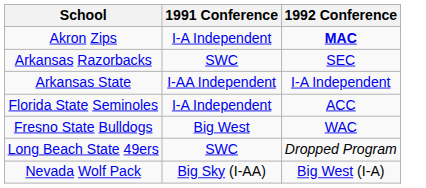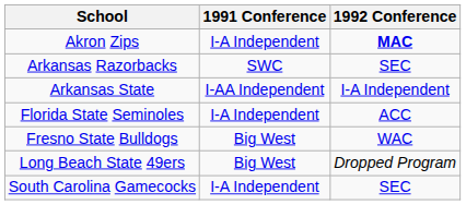 <table class="wikitable sortable">
 <tr>
 <th>School</th>
 <th>1991 Conference</th>
 <th>1992 Conference</th>
 </tr>
 <tr style="text-align:center;">
 <td><a href='#'>Akron</a> <a href='#'>Zips</a></td>
 <td><a href='#'>I-A Independent</a></td>
 <td><strong><a href='#'>MAC</a></strong></td>
 </tr>
 <tr style="text-align:center;">
 <td><a href='#'>Arkansas</a> <a href='#'>Razorbacks</a></td>
 <td><a href='#'>SWC</a></td>
 <td><a href='#'>SEC</a></td>
 </tr>
 <tr style="text-align:center;">
 <td><a href='#'>Arkansas State</a></td>
 <td><a href='#'>I-AA Independent</a></td>
 <td><a href='#'>I-A Independent</a></td>
 </tr>
 <tr style="text-align:center;">
 <td><a href='#'>Florida State</a> <a href='#'>Seminoles</a></td>
 <td><a href='#'>I-A Independent</a></td>
 <td><a href='#'>ACC</a></td>
 </tr>
 <tr style="text-align:center;">
 <td><a href='#'>Fresno State</a> <a href='#'>Bulldogs</a></td>
 <td><a href='#'>Big West</a></td>
 <td><a href='#'>WAC</a></td>
 </tr>
 <tr style="text-align:center;">
 <td><a href='#'>Long Beach State</a> <a href='#'>49ers</a></td>
-<td><a href='#'>SWC</a></td>
+<td><a href='#'>Big West</a></td>
 <td><em>Dropped Program</em></td>
 </tr>
 <tr style="text-align:center;">
-<td><a href='#'>Nevada</a> <a href='#'>Wolf Pack</a></td>
-<td><a href='#'>Big Sky</a> (I-AA)</td>
-<td><a href='#'>Big West</a> (I-A)</td>
+<td><a href='#'>South Carolina</a> <a href='#'>Gamecocks</a></td>
+<td><a href='#'>I-A Independent</a></td>
+<td><a href='#'>SEC</a></td>
 </tr>
 </table>
